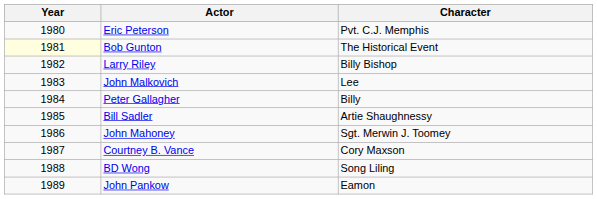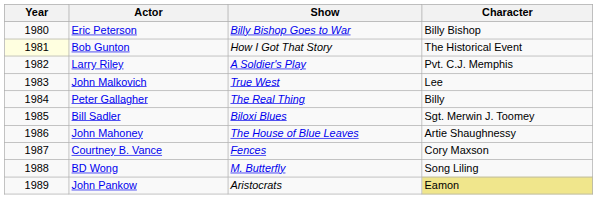 <table class="wikitable" style="width:98%;">
 <tr style="background:#bebebe;">
 <th style="width:11%;">Year</th>
 <th style="width:27%;">Actor</th>
+<th style="width:33%;">Show</th>
 <th style="width:29%;">Character</th>
 </tr>
 <tr>
 <td align="center">1980</td>
 <td><a href='#'>Eric Peterson</a></td>
-<td>Pvt. C.J. Memphis</td>
+<td><em><a href='#'>Billy Bishop Goes to War</a></em></td>
+<td>Billy Bishop</td>
 </tr>
 <tr>
 <td align="center" style="background: lightyellow;">1981</td>
 <td><a href='#'>Bob Gunton</a></td>
+<td><em>How I Got That Story</em></td>
 <td>The Historical Event</td>
 </tr>
 <tr>
 <td align="center">1982</td>
 <td><a href='#'>Larry Riley</a></td>
-<td>Billy Bishop</td>
+<td><em><a href='#'>A Soldier's Play</a></em></td>
+<td>Pvt. C.J. Memphis</td>
 </tr>
 <tr>
 <td align="center">1983</td>
 <td><a href='#'>John Malkovich</a></td>
+<td><em><a href='#'>True West</a></em></td>
 <td>Lee</td>
 </tr>
 <tr>
 <td align="center">1984</td>
 <td><a href='#'>Peter Gallagher</a></td>
+<td><em><a href='#'>The Real Thing</a></em></td>
 <td>Billy</td>
 </tr>
 <tr>
 <td align="center">1985</td>
 <td><a href='#'>Bill Sadler</a></td>
-<td>Artie Shaughnessy</td>
+<td><em><a href='#'>Biloxi Blues</a></em></td>
+<td>Sgt. Merwin J. Toomey</td>
 </tr>
 <tr>
 <td align="center">1986</td>
 <td><a href='#'>John Mahoney</a></td>
-<td>Sgt. Merwin J. Toomey</td>
+<td><em><a href='#'>The House of Blue Leaves</a></em></td>
+<td>Artie Shaughnessy</td>
 </tr>
 <tr>
 <td align="center">1987</td>
 <td><a href='#'>Courtney B. Vance</a></td>
+<td><em><a href='#'>Fences</a></em></td>
 <td>Cory Maxson</td>
 </tr>
 <tr>
 <td align="center">1988</td>
 <td><a href='#'>BD Wong</a></td>
+<td><em><a href='#'>M. Butterfly</a></em></td>
 <td>Song Liling</td>
 </tr>
 <tr>
 <td align="center">1989</td>
 <td><a href='#'>John Pankow</a></td>
-<td>Eamon</td>
+<td><em>Aristocrats</em></td>
+<td style="background: khaki;">Eamon</td>
 </tr>
 </table>
